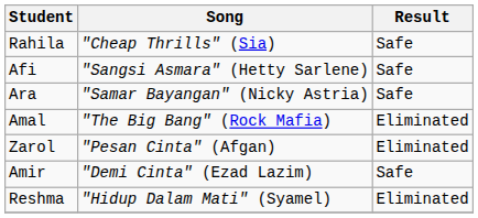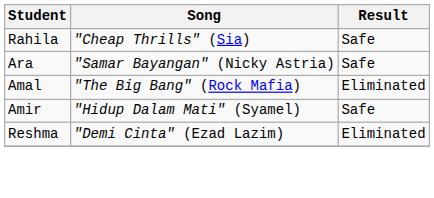 <table class="wikitable" style="font-size:90%;">
 <tr>
 <th>Student</th>
 <th>Song</th>
 <th>Result</th>
 </tr>
 <tr>
 <td>Rahila</td>
 <td><em>"Cheap Thrills"</em> (<a href='#'>Sia</a>)</td>
-<td>Safe</td>
-</tr>
-<tr>
-<td>Afi</td>
-<td><em>"Sangsi Asmara"</em> (Hetty Sarlene)</td>
 <td>Safe</td>
 </tr>
 <tr>
 <td>Ara</td>
 <td><em>"Samar Bayangan"</em> (Nicky Astria)</td>
 <td>Safe</td>
 </tr>
 <tr>
 <td>Amal</td>
 <td><em>"The Big Bang"</em> (<a href='#'>Rock Mafia</a>)</td>
 <td>Eliminated</td>
 </tr>
 <tr>
-<td>Zarol</td>
-<td><em>"Pesan Cinta"</em> (Afgan)</td>
-<td>Eliminated</td>
-</tr>
-<tr>
 <td>Amir</td>
-<td><em>"Demi Cinta"</em> (Ezad Lazim)</td>
+<td><em>"Hidup Dalam Mati"</em> (Syamel)</td>
 <td>Safe</td>
 </tr>
 <tr>
 <td>Reshma</td>
-<td><em>"Hidup Dalam Mati"</em> (Syamel)</td>
+<td><em>"Demi Cinta"</em> (Ezad Lazim)</td>
 <td>Eliminated</td>
 </tr>
 <tr>
 </tr>
 </table>
